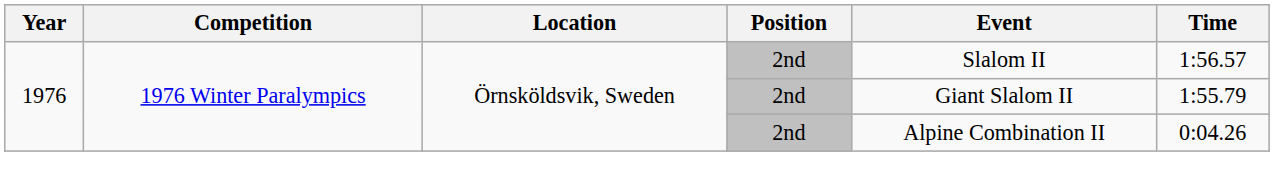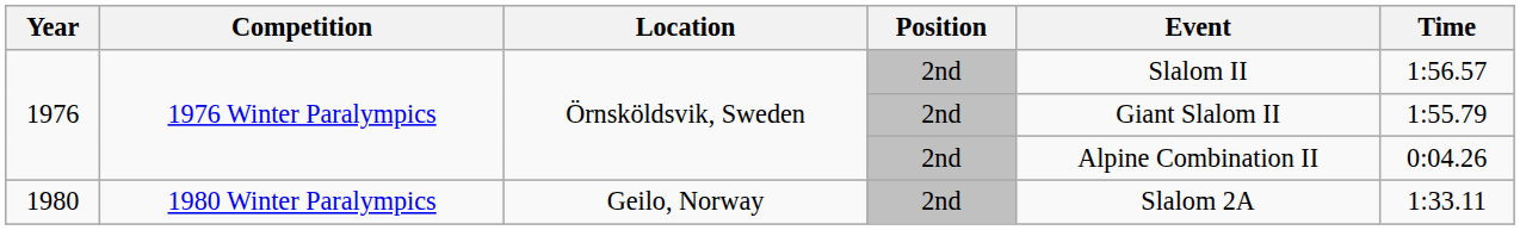 <table class="wikitable" width=65% style="font-size:90%; text-align:center;">
 <tr>
 <th>Year</th>
 <th>Competition</th>
 <th>Location</th>
 <th>Position</th>
 <th>Event</th>
 <th>Time</th>
 </tr>
 <tr>
 <td rowspan=3>1976</td>
 <td rowspan=3><a href='#'>1976 Winter Paralympics</a></td>
 <td rowspan=3>Örnsköldsvik, Sweden</td>
 <td bgcolor=silver>2nd</td>
 <td>Slalom II</td>
 <td>1:56.57</td>
 </tr>
 <tr>
 <td bgcolor=silver>2nd</td>
 <td>Giant Slalom II</td>
 <td>1:55.79</td>
 </tr>
 <tr>
 <td bgcolor=silver>2nd</td>
 <td>Alpine Combination II</td>
 <td>0:04.26</td>
 </tr>
+<tr>
+<td>1980</td>
+<td><a href='#'>1980 Winter Paralympics</a></td>
+<td>Geilo, Norway</td>
+<td bgcolor=silver>2nd</td>
+<td>Slalom 2A</td>
+<td>1:33.11</td>
+</tr>
 </table>
